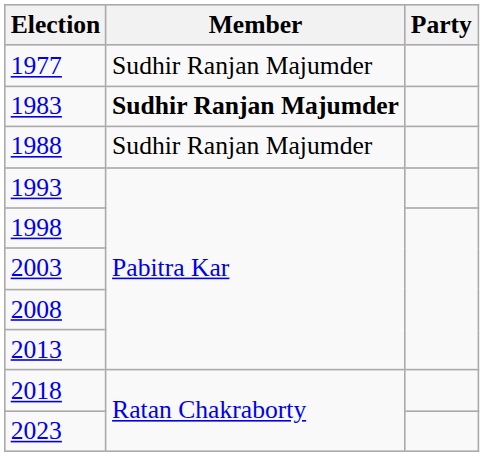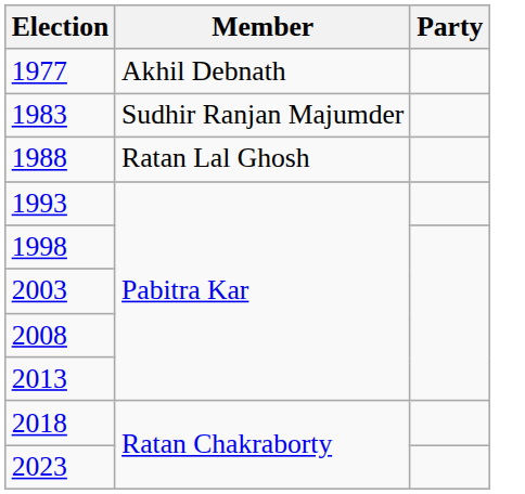 <table class="wikitable sortable">
 <tr>
 <th>Election</th>
 <th>Member</th>
 <th colspan=2>Party</th>
 </tr>
 <tr>
 <td><a href='#'>1977</a></td>
+<td>Akhil Debnath</td>
+<td></td>
+</tr>
+<tr>
+<td><a href='#'>1983</a></td>
 <td>Sudhir Ranjan Majumder</td>
 <td></td>
 </tr>
 <tr>
-<td><a href='#'>1983</a></td>
-<td><strong>Sudhir Ranjan Majumder</strong></td>
-<td></td>
-</tr>
-<tr>
 <td><a href='#'>1988</a></td>
-<td>Sudhir Ranjan Majumder</td>
+<td>Ratan Lal Ghosh</td>
 </tr>
 <tr>
 <td><a href='#'>1993</a></td>
 <td rowspan=5><a href='#'>Pabitra Kar</a></td>
 <td></td>
 </tr>
 <tr>
 <td><a href='#'>1998</a></td>
 </tr>
 <tr>
 <td><a href='#'>2003</a></td>
 </tr>
 <tr>
 <td><a href='#'>2008</a></td>
 </tr>
 <tr>
 <td><a href='#'>2013</a></td>
 </tr>
 <tr>
 <td><a href='#'>2018</a></td>
 <td rowspan=2><a href='#'>Ratan Chakraborty</a></td>
 <td></td>
 </tr>
 <tr>
 <td><a href='#'>2023</a></td>
 </tr>
 </table>
